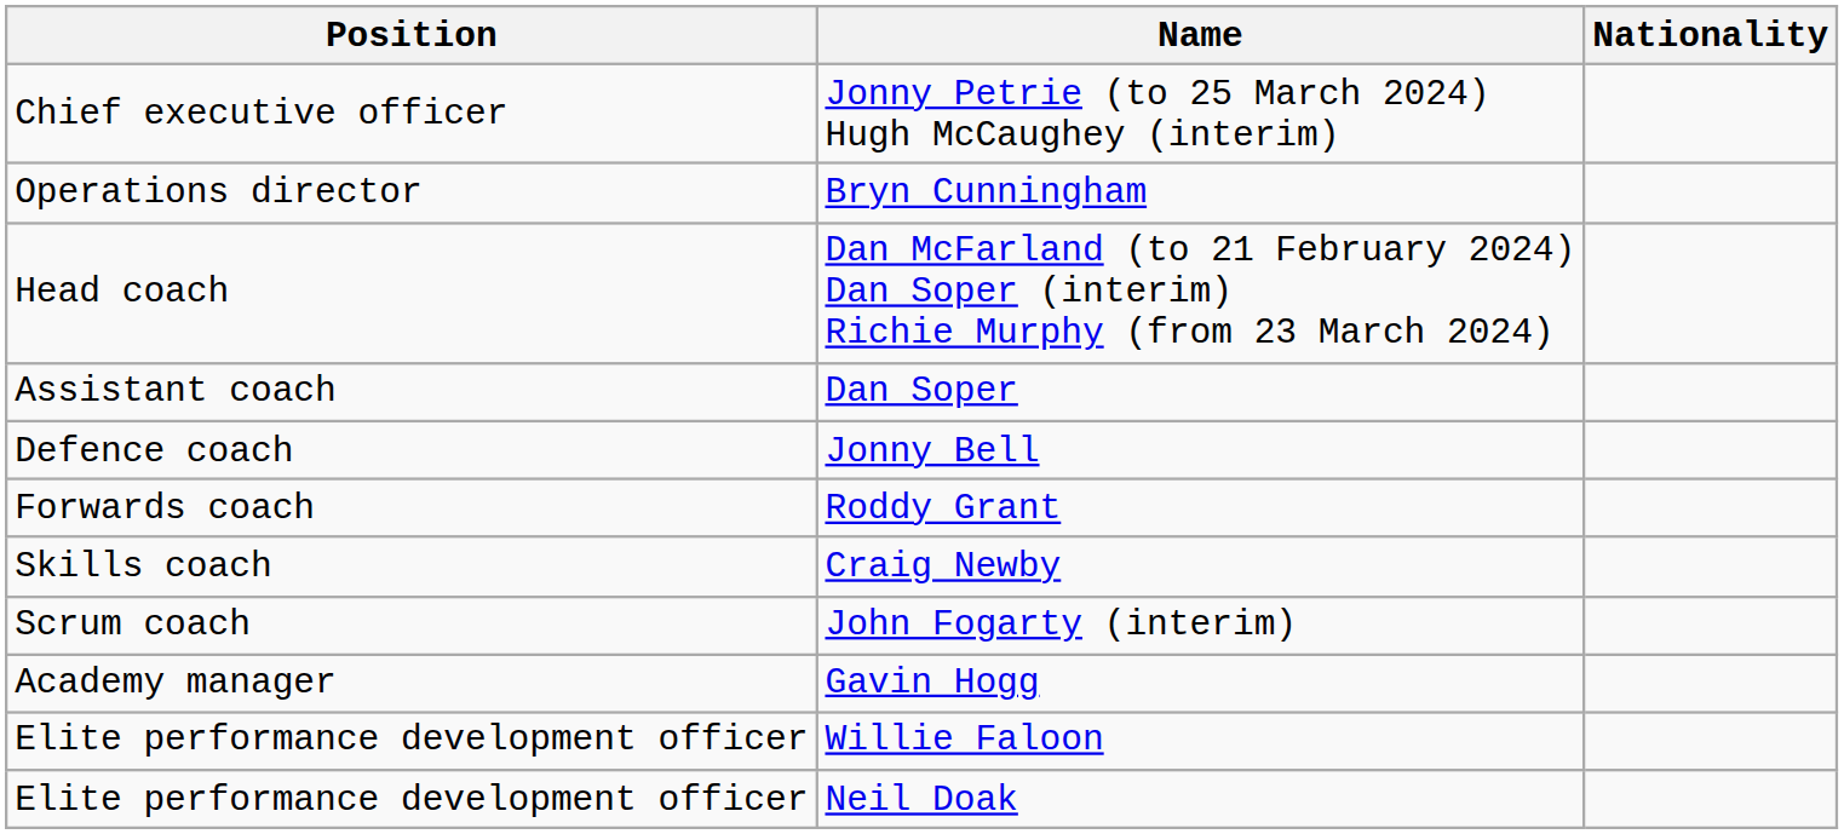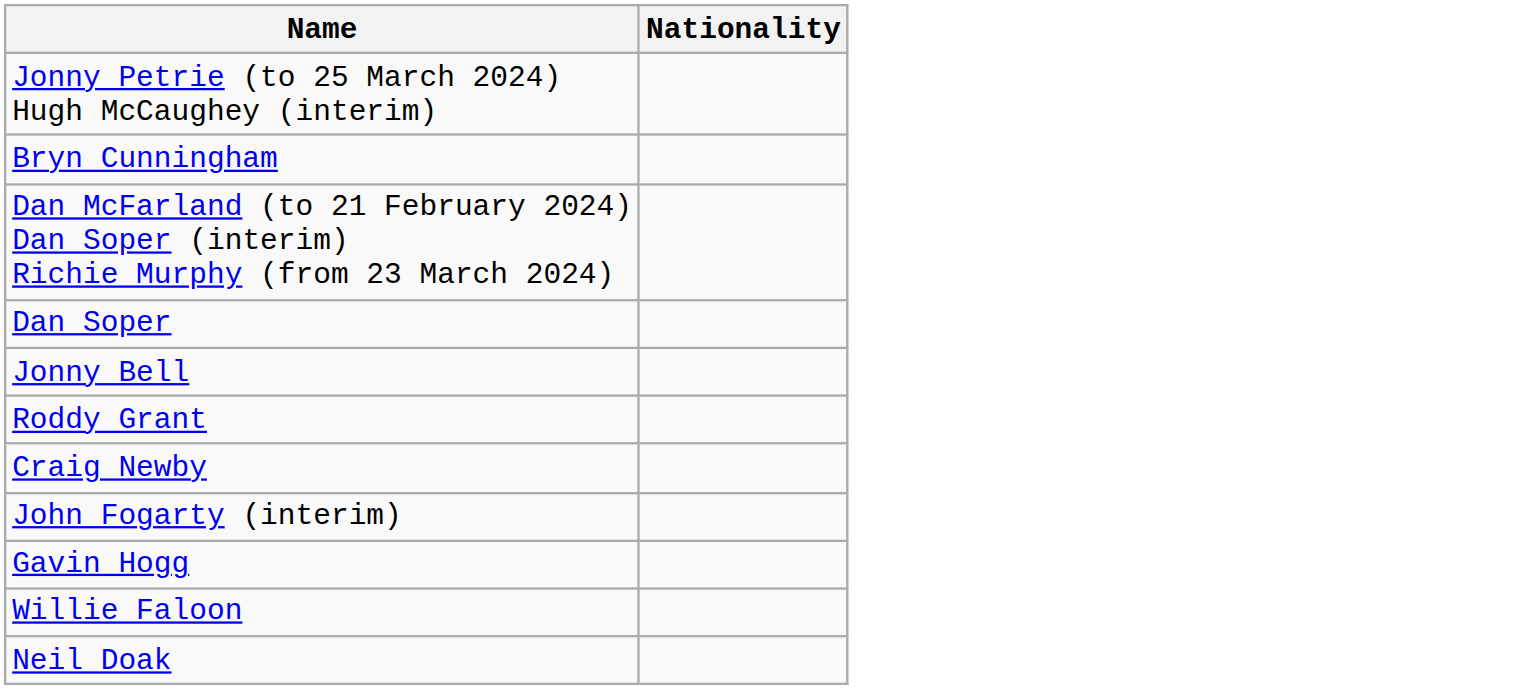 <table class="wikitable">
 <tr>
-<th>Position</th>
 <th>Name</th>
 <th>Nationality</th>
 </tr>
 <tr>
-<td>Chief executive officer</td>
 <td><a href='#'>Jonny Petrie</a> (to 25 March 2024)<br>Hugh McCaughey (interim)</td>
 <td><br></td>
 </tr>
 <tr>
-<td>Operations director</td>
 <td><a href='#'>Bryn Cunningham</a></td>
 <td></td>
 </tr>
 <tr>
-<td>Head coach</td>
 <td><a href='#'>Dan McFarland</a> (to 21 February 2024)<br><a href='#'>Dan Soper</a> (interim)<br><a href='#'>Richie Murphy</a> (from 23 March 2024)</td>
 <td><br><br></td>
 </tr>
 <tr>
-<td>Assistant coach</td>
 <td><a href='#'>Dan Soper</a></td>
 <td></td>
 </tr>
 <tr>
-<td>Defence coach</td>
 <td><a href='#'>Jonny Bell</a></td>
 <td></td>
 </tr>
 <tr>
-<td>Forwards coach</td>
 <td><a href='#'>Roddy Grant</a></td>
 <td></td>
 </tr>
 <tr>
-<td>Skills coach</td>
 <td><a href='#'>Craig Newby</a></td>
 <td></td>
 </tr>
 <tr>
-<td>Scrum coach</td>
 <td><a href='#'>John Fogarty</a> (interim)</td>
 <td></td>
 </tr>
 <tr>
-<td>Academy manager</td>
 <td><a href='#'>Gavin Hogg</a></td>
 <td></td>
 </tr>
 <tr>
-<td>Elite performance development officer</td>
 <td><a href='#'>Willie Faloon</a></td>
 <td></td>
 </tr>
 <tr>
-<td>Elite performance development officer</td>
 <td><a href='#'>Neil Doak</a></td>
 <td></td>
 </tr>
 </table>
